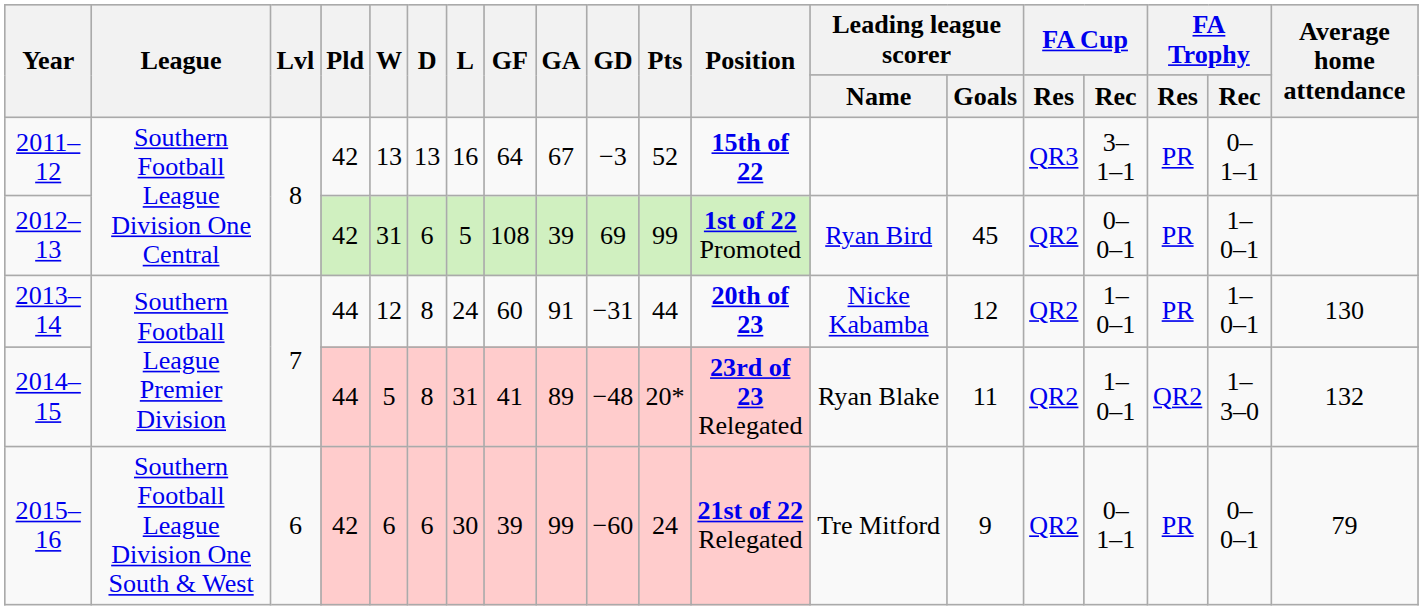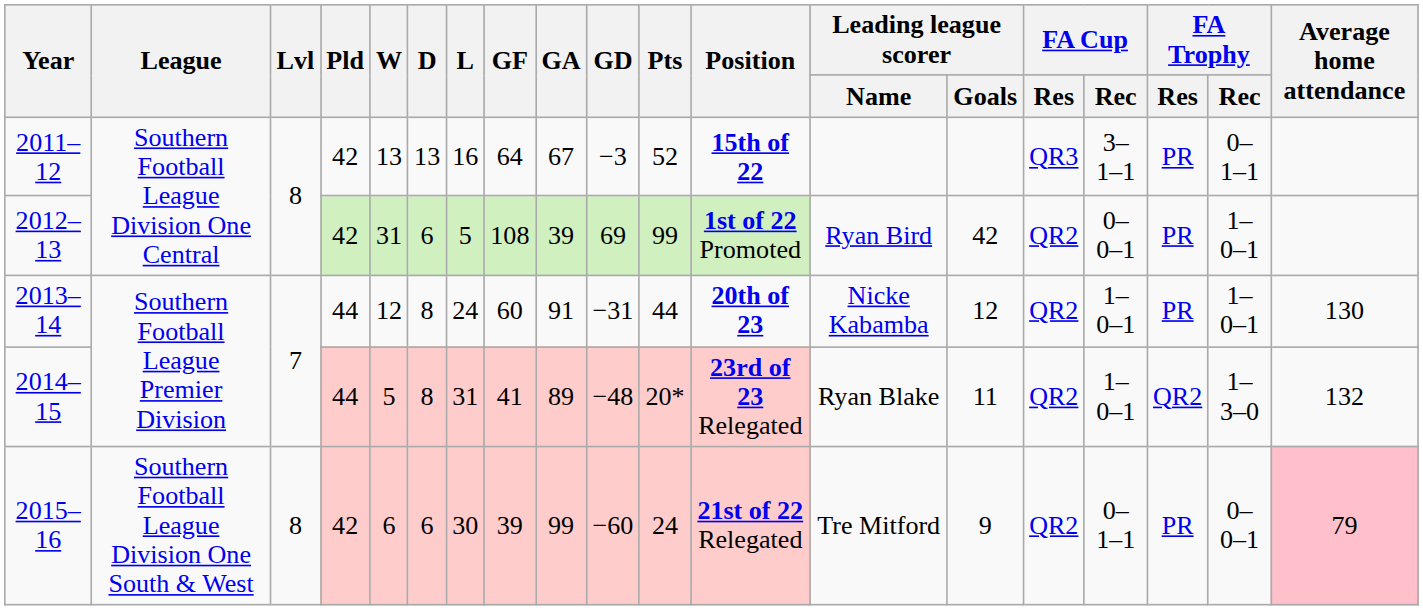 <table class="wikitable">
 <tr>
 <th rowspan=2>Year</th>
 <th rowspan=2>League</th>
 <th rowspan="2">Lvl</th>
 <th rowspan="2">Pld</th>
 <th rowspan="2">W</th>
 <th rowspan="2">D</th>
 <th rowspan="2">L</th>
 <th rowspan="2">GF</th>
 <th rowspan="2">GA</th>
 <th rowspan="2">GD</th>
 <th rowspan="2">Pts</th>
 <th rowspan=2>Position</th>
 <th colspan=2>Leading league scorer</th>
 <th colspan=2><a href='#'>FA Cup</a></th>
 <th colspan=2><a href='#'>FA Trophy</a></th>
 <th rowspan=2>Average home<br>attendance</th>
 </tr>
 <tr>
 <th>Name</th>
 <th>Goals</th>
 <th>Res</th>
 <th>Rec</th>
 <th>Res</th>
 <th>Rec</th>
 </tr>
 <tr align="center">
 <td><a href='#'>2011–12</a></td>
 <td rowspan=2><a href='#'>Southern Football League<br>Division One Central</a></td>
 <td rowspan=2>8</td>
 <td>42</td>
 <td>13</td>
 <td>13</td>
 <td>16</td>
 <td>64</td>
 <td>67</td>
 <td>−3</td>
 <td>52</td>
 <td><strong><a href='#'>15th of 22</a></strong></td>
 <td></td>
 <td></td>
 <td><a href='#'>QR3</a></td>
 <td>3–1–1</td>
 <td><a href='#'>PR</a></td>
 <td>0–1–1</td>
 <td></td>
 </tr>
 <tr align="center">
 <td><a href='#'>2012–13</a></td>
 <td bgcolor="#D0F0C0">42</td>
 <td bgcolor="#D0F0C0">31</td>
 <td bgcolor="#D0F0C0">6</td>
 <td bgcolor="#D0F0C0">5</td>
 <td bgcolor="#D0F0C0">108</td>
 <td bgcolor="#D0F0C0">39</td>
 <td bgcolor="#D0F0C0">69</td>
 <td bgcolor="#D0F0C0">99</td>
 <td bgcolor="#D0F0C0"><strong><a href='#'>1st of 22</a></strong><br>Promoted</td>
 <td><a href='#'>Ryan Bird</a></td>
-<td>45</td>
+<td>42</td>
 <td><a href='#'>QR2</a></td>
 <td>0–0–1</td>
 <td><a href='#'>PR</a></td>
 <td>1–0–1</td>
 <td></td>
 </tr>
 <tr align="center">
 <td><a href='#'>2013–14</a></td>
 <td rowspan=2><a href='#'>Southern Football League<br>Premier Division</a></td>
 <td rowspan=2>7</td>
 <td>44</td>
 <td>12</td>
 <td>8</td>
 <td>24</td>
 <td>60</td>
 <td>91</td>
 <td>−31</td>
 <td>44</td>
 <td><strong><a href='#'>20th of 23</a></strong></td>
 <td><a href='#'>Nicke Kabamba</a></td>
 <td>12</td>
 <td><a href='#'>QR2</a></td>
 <td>1–0–1</td>
 <td><a href='#'>PR</a></td>
 <td>1–0–1</td>
 <td>130</td>
 </tr>
 <tr align="center">
 <td><a href='#'>2014–15</a></td>
 <td bgcolor="#FFCCCC">44</td>
 <td bgcolor="#FFCCCC">5</td>
 <td bgcolor="#FFCCCC">8</td>
 <td bgcolor="#FFCCCC">31</td>
 <td bgcolor="#FFCCCC">41</td>
 <td bgcolor="#FFCCCC">89</td>
 <td bgcolor="#FFCCCC">−48</td>
 <td bgcolor="#FFCCCC">20*</td>
 <td bgcolor="#FFCCCC"><strong><a href='#'>23rd of 23</a></strong><br>Relegated</td>
 <td>Ryan Blake</td>
 <td>11</td>
 <td><a href='#'>QR2</a></td>
 <td>1–0–1</td>
 <td><a href='#'>QR2</a></td>
 <td>1–3–0</td>
 <td>132</td>
 </tr>
 <tr align="center">
 <td><a href='#'>2015–16</a></td>
 <td><a href='#'>Southern Football League<br>Division One South & West</a></td>
-<td>6</td>
+<td>8</td>
 <td bgcolor="#FFCCCC">42</td>
 <td bgcolor="#FFCCCC">6</td>
 <td bgcolor="#FFCCCC">6</td>
 <td bgcolor="#FFCCCC">30</td>
 <td bgcolor="#FFCCCC">39</td>
 <td bgcolor="#FFCCCC">99</td>
 <td bgcolor="#FFCCCC">−60</td>
 <td bgcolor="#FFCCCC">24</td>
 <td bgcolor="#FFCCCC"><strong><a href='#'>21st of 22</a></strong><br>Relegated</td>
 <td>Tre Mitford</td>
 <td>9</td>
 <td><a href='#'>QR2</a></td>
 <td>0–1–1</td>
 <td><a href='#'>PR</a></td>
 <td>0–0–1</td>
-<td>79</td>
+<td style="background: pink;">79</td>
 </tr>
 </table>
